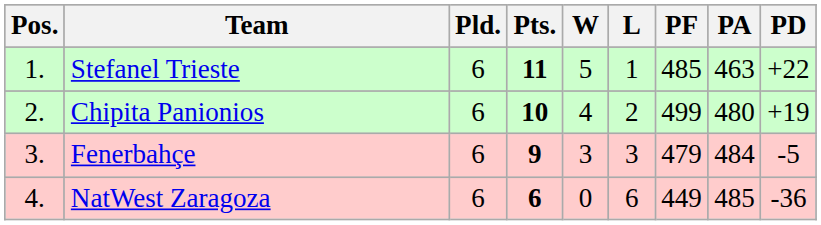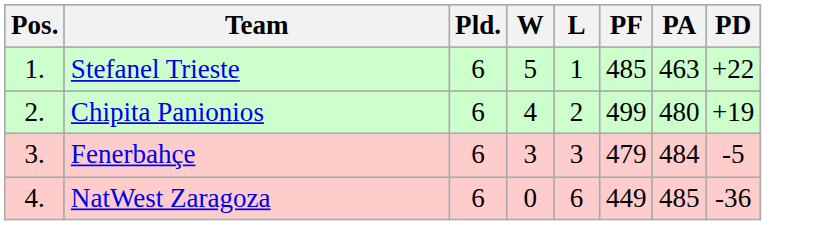 <table class="wikitable" style="text-align:center">
 <tr>
 <th width=15>Pos.</th>
 <th width=220>Team</th>
 <th width=20>Pld.</th>
-<th width=20>Pts.</th>
 <th width=20>W</th>
 <th width=20>L</th>
 <th width=20>PF</th>
 <th width=20>PA</th>
 <th width=20>PD</th>
 </tr>
 <tr style="background: #ccffcc;">
 <td>1.</td>
 <td align=left> <a href='#'>Stefanel Trieste</a></td>
 <td>6</td>
-<td><strong>11</strong></td>
 <td>5</td>
 <td>1</td>
 <td>485</td>
 <td>463</td>
 <td>+22</td>
 </tr>
 <tr style="background: #ccffcc;">
 <td>2.</td>
 <td align=left> <a href='#'>Chipita Panionios</a></td>
 <td>6</td>
-<td><strong>10</strong></td>
 <td>4</td>
 <td>2</td>
 <td>499</td>
 <td>480</td>
 <td>+19</td>
 </tr>
 <tr style="background: #ffcccc;">
 <td>3.</td>
 <td align=left> <a href='#'>Fenerbahçe</a></td>
 <td>6</td>
-<td><strong>9</strong></td>
 <td>3</td>
 <td>3</td>
 <td>479</td>
 <td>484</td>
 <td>-5</td>
 </tr>
 <tr style="background: #ffcccc;">
 <td>4.</td>
 <td align=left> <a href='#'>NatWest Zaragoza</a></td>
 <td>6</td>
-<td><strong>6</strong></td>
 <td>0</td>
 <td>6</td>
 <td>449</td>
 <td>485</td>
 <td>-36</td>
 </tr>
 </table>
